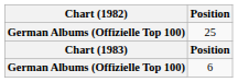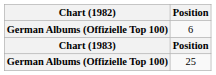 <table class="wikitable plainrowheaders" style="text-align:center">
 <tr>
 <th scope="col">Chart (1982)</th>
 <th scope="col">Position</th>
 </tr>
 <tr>
 <th scope="row">German Albums (Offizielle Top 100)</th>
-<td>25</td>
+<td>6</td>
 </tr>
 <tr>
 <th scope="col">Chart (1983)</th>
 <th scope="col">Position</th>
 </tr>
 <tr>
 <th scope="row">German Albums (Offizielle Top 100)</th>
-<td>6</td>
+<td>25</td>
 </tr>
 </table>
